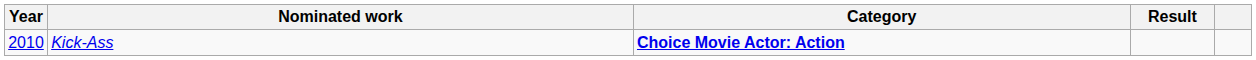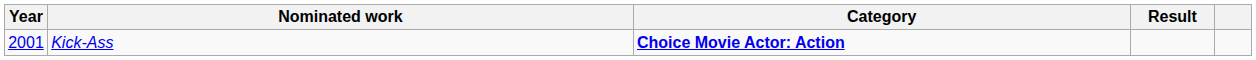 <table class="wikitable sortable">
 <tr>
 <th scope="col" style="width:1em;">Year</th>
 <th scope="col" style="width:39em;">Nominated work</th>
 <th scope="col" style="width:33em;">Category</th>
 <th scope="col" style="width:5em;">Result</th>
 <th scope="col" style="width:2em;" class="unsortable"></th>
 </tr>
 <tr>
-<td><a href='#'>2010</a></td>
+<td><a href='#'>2001</a></td>
 <td><em><a href='#'>Kick-Ass</a></em></td>
 <td><strong><a href='#'>Choice Movie Actor: Action</a></strong></td>
 <td></td>
 <td style="text-align:center;"></td>
 </tr>
 </table>
